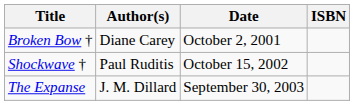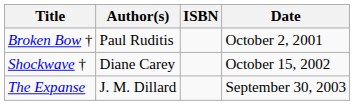 <table class="wikitable">
 <tr>
 <th>Title</th>
 <th>Author(s)</th>
+<th>ISBN</th>
 <th>Date</th>
-<th>ISBN</th>
 </tr>
 <tr>
 <td><em><a href='#'>Broken Bow</a></em> †</td>
-<td>Diane Carey</td>
+<td>Paul Ruditis</td>
+<td></td>
 <td>October 2, 2001</td>
-<td></td>
 </tr>
 <tr>
 <td><em><a href='#'>Shockwave</a></em> †</td>
-<td>Paul Ruditis</td>
+<td>Diane Carey</td>
+<td></td>
 <td>October 15, 2002</td>
-<td></td>
 </tr>
 <tr>
 <td><em><a href='#'>The Expanse</a></em></td>
 <td>J. M. Dillard</td>
+<td></td>
 <td>September 30, 2003</td>
-<td></td>
 </tr>
 </table>
